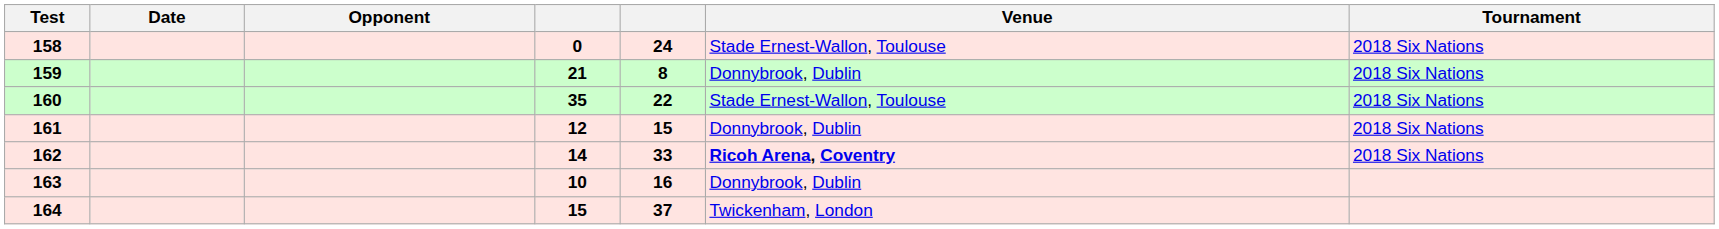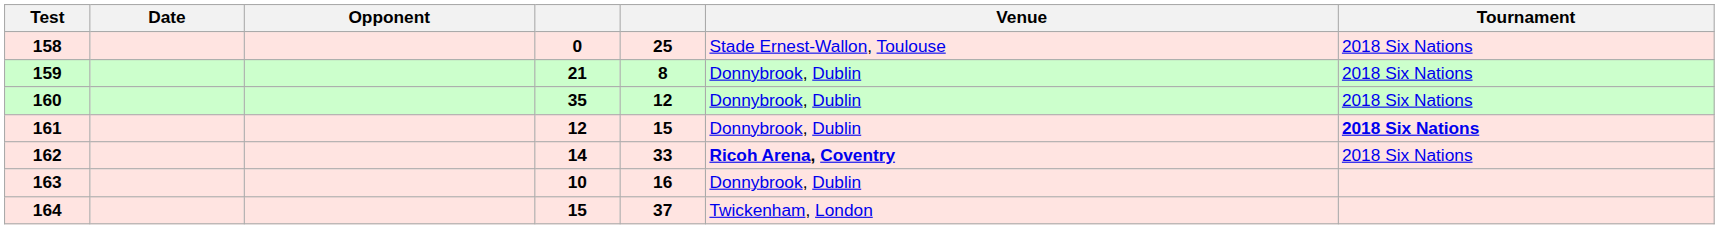 <table class="wikitable sortable" style="width:100%">
 <tr>
 <th style="width:5%">Test</th>
 <th style="width:9%">Date</th>
 <th style="width:17%">Opponent</th>
 <th style="width:5%"></th>
 <th style="width:5%"></th>
 <th>Venue</th>
 <th>Tournament</th>
 </tr>
 <tr bgcolor="FFE4E1">
 <td align="center"><strong>158</strong></td>
 <td></td>
 <td></td>
 <td align="center"><strong>0</strong></td>
-<td align="center"><strong>24</strong></td>
+<td align="center"><strong>25</strong></td>
 <td><a href='#'>Stade Ernest-Wallon</a>, <a href='#'>Toulouse</a></td>
 <td><a href='#'>2018 Six Nations</a></td>
 </tr>
 <tr bgcolor="#ccffcc">
 <td align="center"><strong>159</strong></td>
 <td></td>
 <td></td>
 <td align="center"><strong>21</strong></td>
 <td align="center"><strong>8</strong></td>
 <td><a href='#'>Donnybrook</a>, <a href='#'>Dublin</a></td>
 <td><a href='#'>2018 Six Nations</a></td>
 </tr>
 <tr bgcolor="#ccffcc">
 <td align="center"><strong>160</strong></td>
 <td></td>
 <td></td>
 <td align="center"><strong>35</strong></td>
-<td align="center"><strong>22</strong></td>
-<td><a href='#'>Stade Ernest-Wallon</a>, <a href='#'>Toulouse</a></td>
+<td align="center"><strong>12</strong></td>
+<td><a href='#'>Donnybrook</a>, <a href='#'>Dublin</a></td>
 <td><a href='#'>2018 Six Nations</a></td>
 </tr>
 <tr bgcolor="FFE4E1">
 <td align="center"><strong>161</strong></td>
 <td></td>
 <td></td>
 <td align="center"><strong>12</strong></td>
 <td align="center"><strong>15</strong></td>
 <td><a href='#'>Donnybrook</a>, <a href='#'>Dublin</a></td>
-<td><a href='#'>2018 Six Nations</a></td>
+<td><strong><a href='#'>2018 Six Nations</a></strong></td>
 </tr>
 <tr bgcolor="FFE4E1">
 <td align="center"><strong>162</strong></td>
 <td></td>
 <td></td>
 <td align="center"><strong>14</strong></td>
 <td align="center"><strong>33</strong></td>
 <td><strong><a href='#'>Ricoh Arena</a>, <a href='#'>Coventry</a></strong></td>
 <td><a href='#'>2018 Six Nations</a></td>
 </tr>
 <tr bgcolor="FFE4E1">
 <td align="center"><strong>163</strong></td>
 <td></td>
 <td></td>
 <td align="center"><strong>10</strong></td>
 <td align="center"><strong>16</strong></td>
 <td><a href='#'>Donnybrook</a>, <a href='#'>Dublin</a></td>
 <td></td>
 </tr>
 <tr bgcolor="FFE4E1">
 <td align="center"><strong>164</strong></td>
 <td></td>
 <td></td>
 <td align="center"><strong>15</strong></td>
 <td align="center"><strong>37</strong></td>
 <td><a href='#'>Twickenham</a>, <a href='#'>London</a></td>
 <td></td>
 </tr>
 </table>
